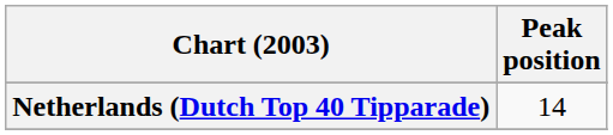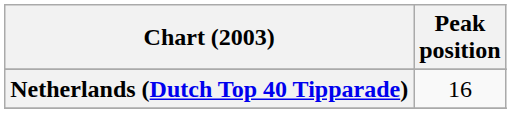 <table class="wikitable sortable plainrowheaders" style="text-align:center;">
 <tr>
 <th>Chart (2003)</th>
 <th>Peak<br>position</th>
 </tr>
 <tr>
 </tr>
 <tr>
 </tr>
 <tr>
 </tr>
 <tr>
 </tr>
 <tr>
 </tr>
 <tr>
 <th scope="row">Netherlands (<a href='#'>Dutch Top 40 Tipparade</a>)</th>
-<td align="center">14</td>
+<td align="center">16</td>
 </tr>
 <tr>
 </tr>
 <tr>
 </tr>
 <tr>
 </tr>
 <tr>
 </tr>
 <tr>
 </tr>
 </table>
